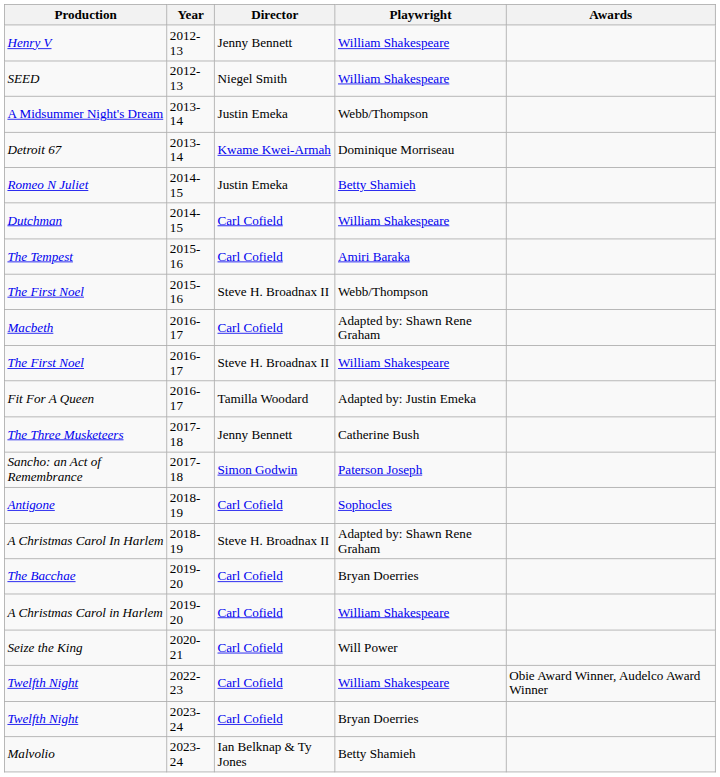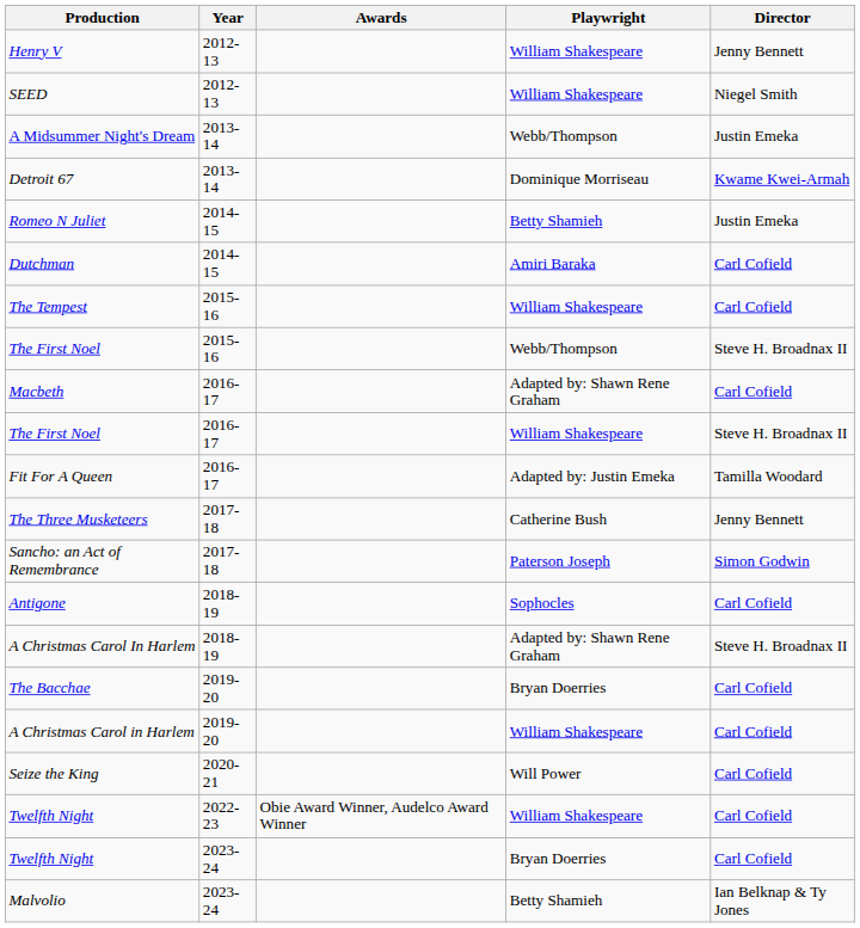 <table class="wikitable">
 <tr>
 <th>Production</th>
 <th>Year</th>
+<th>Awards</th>
+<th>Playwright</th>
 <th>Director</th>
-<th>Playwright</th>
-<th>Awards</th>
 </tr>
 <tr>
 <td><a href='#'><em>Henry V</em></a></td>
 <td>2012-13</td>
+<td></td>
+<td><a href='#'>William Shakespeare</a></td>
 <td>Jenny Bennett</td>
-<td><a href='#'>William Shakespeare</a></td>
-<td></td>
 </tr>
 <tr>
 <td><em>SEED</em></td>
 <td>2012-13</td>
+<td></td>
+<td><a href='#'>William Shakespeare</a></td>
 <td>Niegel Smith</td>
-<td><a href='#'>William Shakespeare</a></td>
-<td></td>
 </tr>
 <tr>
 <td><a href='#'>A Midsummer Night's Dream</a></td>
 <td>2013-14</td>
+<td></td>
+<td>Webb/Thompson</td>
 <td>Justin Emeka</td>
-<td>Webb/Thompson</td>
-<td></td>
 </tr>
 <tr>
 <td><em>Detroit 67</em></td>
 <td>2013-14</td>
+<td></td>
+<td>Dominique Morriseau</td>
 <td><a href='#'>Kwame Kwei-Armah</a></td>
-<td>Dominique Morriseau</td>
-<td></td>
 </tr>
 <tr>
 <td><em><a href='#'>Romeo N Juliet</a></em></td>
 <td>2014-15</td>
+<td></td>
+<td><a href='#'>Betty Shamieh</a></td>
 <td>Justin Emeka</td>
-<td><a href='#'>Betty Shamieh</a></td>
-<td></td>
 </tr>
 <tr>
 <td><a href='#'><em>Dutchman</em></a></td>
 <td>2014-15</td>
+<td></td>
+<td><a href='#'>Amiri Baraka</a></td>
 <td><a href='#'>Carl Cofield</a></td>
-<td><a href='#'>William Shakespeare</a></td>
-<td></td>
 </tr>
 <tr>
 <td><em><a href='#'>The Tempest</a></em></td>
 <td>2015-16</td>
+<td></td>
+<td><a href='#'>William Shakespeare</a></td>
 <td><a href='#'>Carl Cofield</a></td>
-<td><a href='#'>Amiri Baraka</a></td>
-<td></td>
 </tr>
 <tr>
 <td><em><a href='#'>The First Noel</a></em></td>
 <td>2015-16</td>
+<td></td>
+<td>Webb/Thompson</td>
 <td>Steve H. Broadnax II</td>
-<td>Webb/Thompson</td>
-<td></td>
 </tr>
 <tr>
 <td><em><a href='#'>Macbeth</a></em></td>
 <td>2016-17</td>
+<td></td>
+<td>Adapted by: Shawn Rene Graham</td>
 <td><a href='#'>Carl Cofield</a></td>
-<td>Adapted by: Shawn Rene Graham</td>
-<td></td>
 </tr>
 <tr>
 <td><em><a href='#'>The First Noel</a></em></td>
 <td>2016-17</td>
+<td></td>
+<td><a href='#'>William Shakespeare</a></td>
 <td>Steve H. Broadnax II</td>
-<td><a href='#'>William Shakespeare</a></td>
-<td></td>
 </tr>
 <tr>
 <td><em>Fit For A Queen</em></td>
 <td>2016-17</td>
+<td></td>
+<td>Adapted by: Justin Emeka</td>
 <td>Tamilla Woodard</td>
-<td>Adapted by: Justin Emeka</td>
-<td></td>
 </tr>
 <tr>
 <td><em><a href='#'>The Three Musketeers</a></em></td>
 <td>2017-18</td>
+<td></td>
+<td>Catherine Bush</td>
 <td>Jenny Bennett</td>
-<td>Catherine Bush</td>
-<td></td>
 </tr>
 <tr>
 <td><em>Sancho: an Act of Remembrance</em></td>
 <td>2017-18</td>
+<td></td>
+<td><a href='#'>Paterson Joseph</a></td>
 <td><a href='#'>Simon Godwin</a></td>
-<td><a href='#'>Paterson Joseph</a></td>
-<td></td>
 </tr>
 <tr>
 <td><a href='#'><em>Antigone</em></a></td>
 <td>2018-19</td>
+<td></td>
+<td><a href='#'>Sophocles</a></td>
 <td><a href='#'>Carl Cofield</a></td>
-<td><a href='#'>Sophocles</a></td>
-<td></td>
 </tr>
 <tr>
 <td><em>A Christmas Carol In Harlem</em></td>
 <td>2018-19</td>
+<td></td>
+<td>Adapted by: Shawn Rene Graham</td>
 <td>Steve H. Broadnax II</td>
-<td>Adapted by: Shawn Rene Graham</td>
-<td></td>
 </tr>
 <tr>
 <td><em><a href='#'>The Bacchae</a></em></td>
 <td>2019-20</td>
+<td></td>
+<td>Bryan Doerries</td>
 <td><a href='#'>Carl Cofield</a></td>
-<td>Bryan Doerries</td>
-<td></td>
 </tr>
 <tr>
 <td><em>A Christmas Carol in Harlem</em></td>
 <td>2019-20</td>
+<td></td>
+<td><a href='#'>William Shakespeare</a></td>
 <td><a href='#'>Carl Cofield</a></td>
-<td><a href='#'>William Shakespeare</a></td>
-<td></td>
 </tr>
 <tr>
 <td><em>Seize the King</em></td>
 <td>2020-21</td>
+<td></td>
+<td>Will Power</td>
 <td><a href='#'>Carl Cofield</a></td>
-<td>Will Power</td>
-<td></td>
 </tr>
 <tr>
 <td><em><a href='#'>Twelfth Night</a></em></td>
 <td>2022-23</td>
+<td>Obie Award Winner, Audelco Award Winner</td>
+<td><a href='#'>William Shakespeare</a></td>
 <td><a href='#'>Carl Cofield</a></td>
-<td><a href='#'>William Shakespeare</a></td>
-<td>Obie Award Winner, Audelco Award Winner</td>
 </tr>
 <tr>
 <td><em><a href='#'>Twelfth Night</a></em></td>
 <td>2023-24</td>
+<td></td>
+<td>Bryan Doerries</td>
 <td><a href='#'>Carl Cofield</a></td>
-<td>Bryan Doerries</td>
-<td></td>
 </tr>
 <tr>
 <td><em>Malvolio</em></td>
 <td>2023-24</td>
+<td></td>
+<td>Betty Shamieh</td>
 <td>Ian Belknap & Ty Jones</td>
-<td>Betty Shamieh</td>
-<td></td>
 </tr>
 </table>
